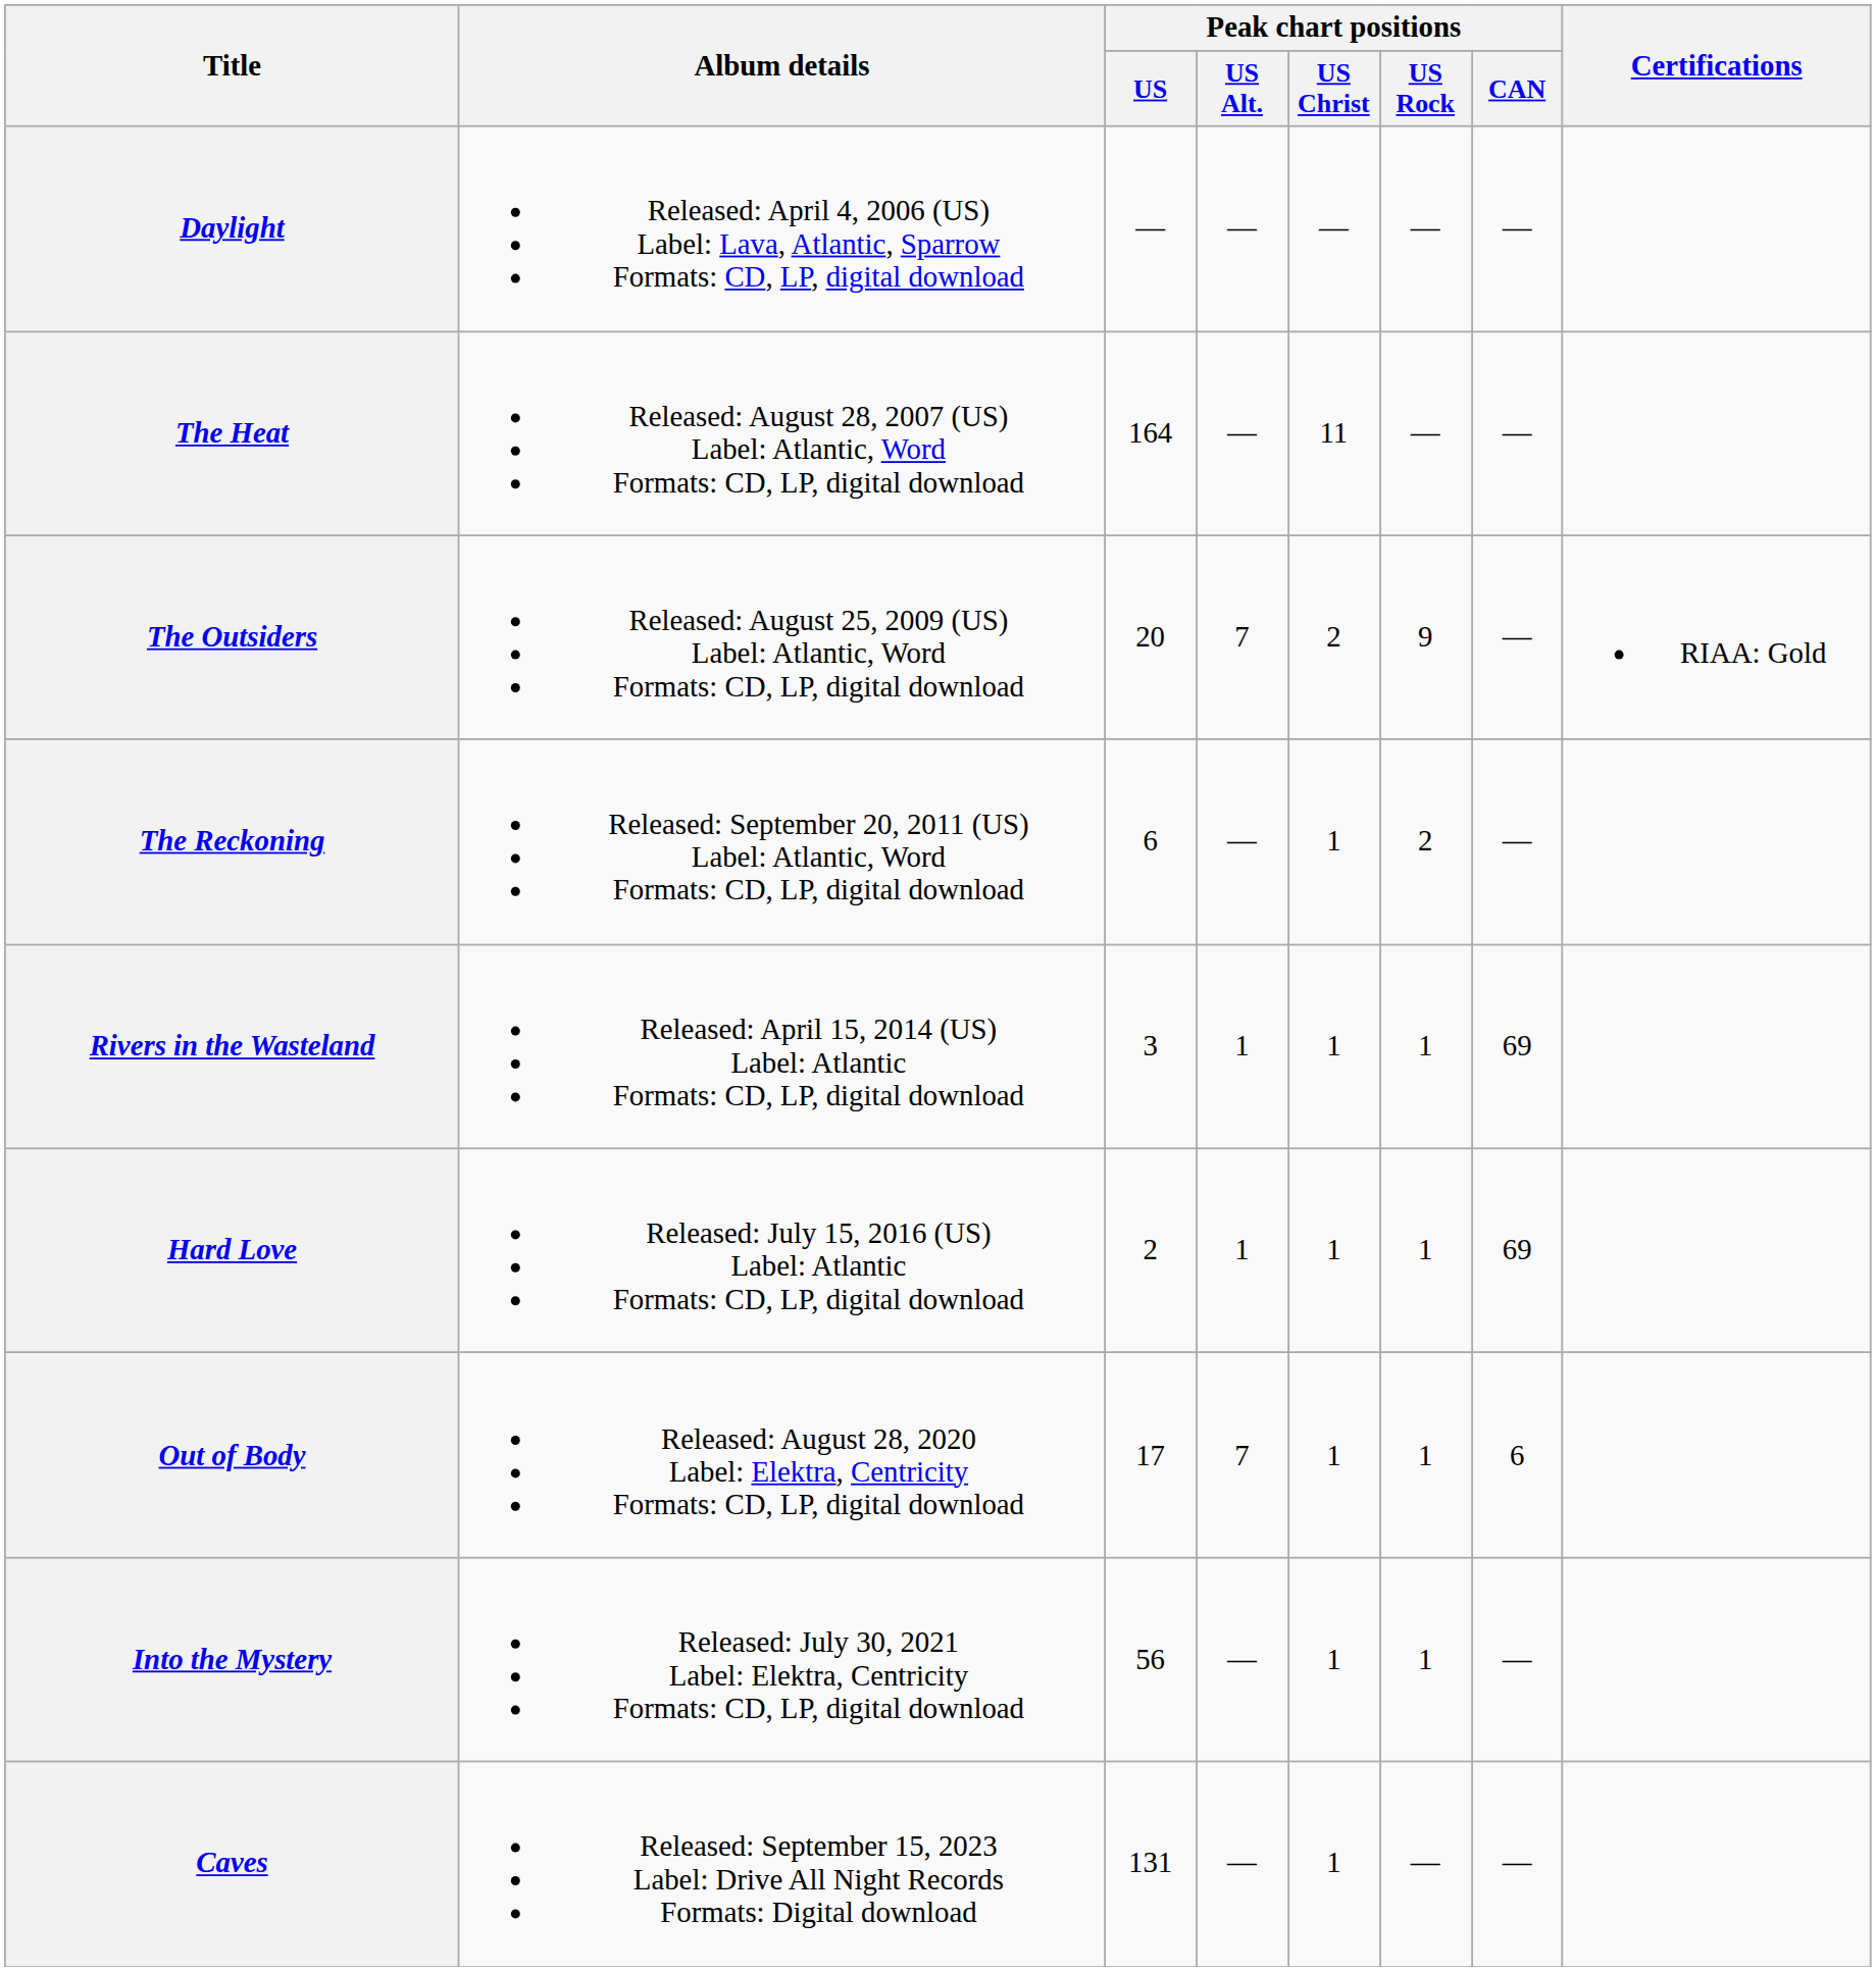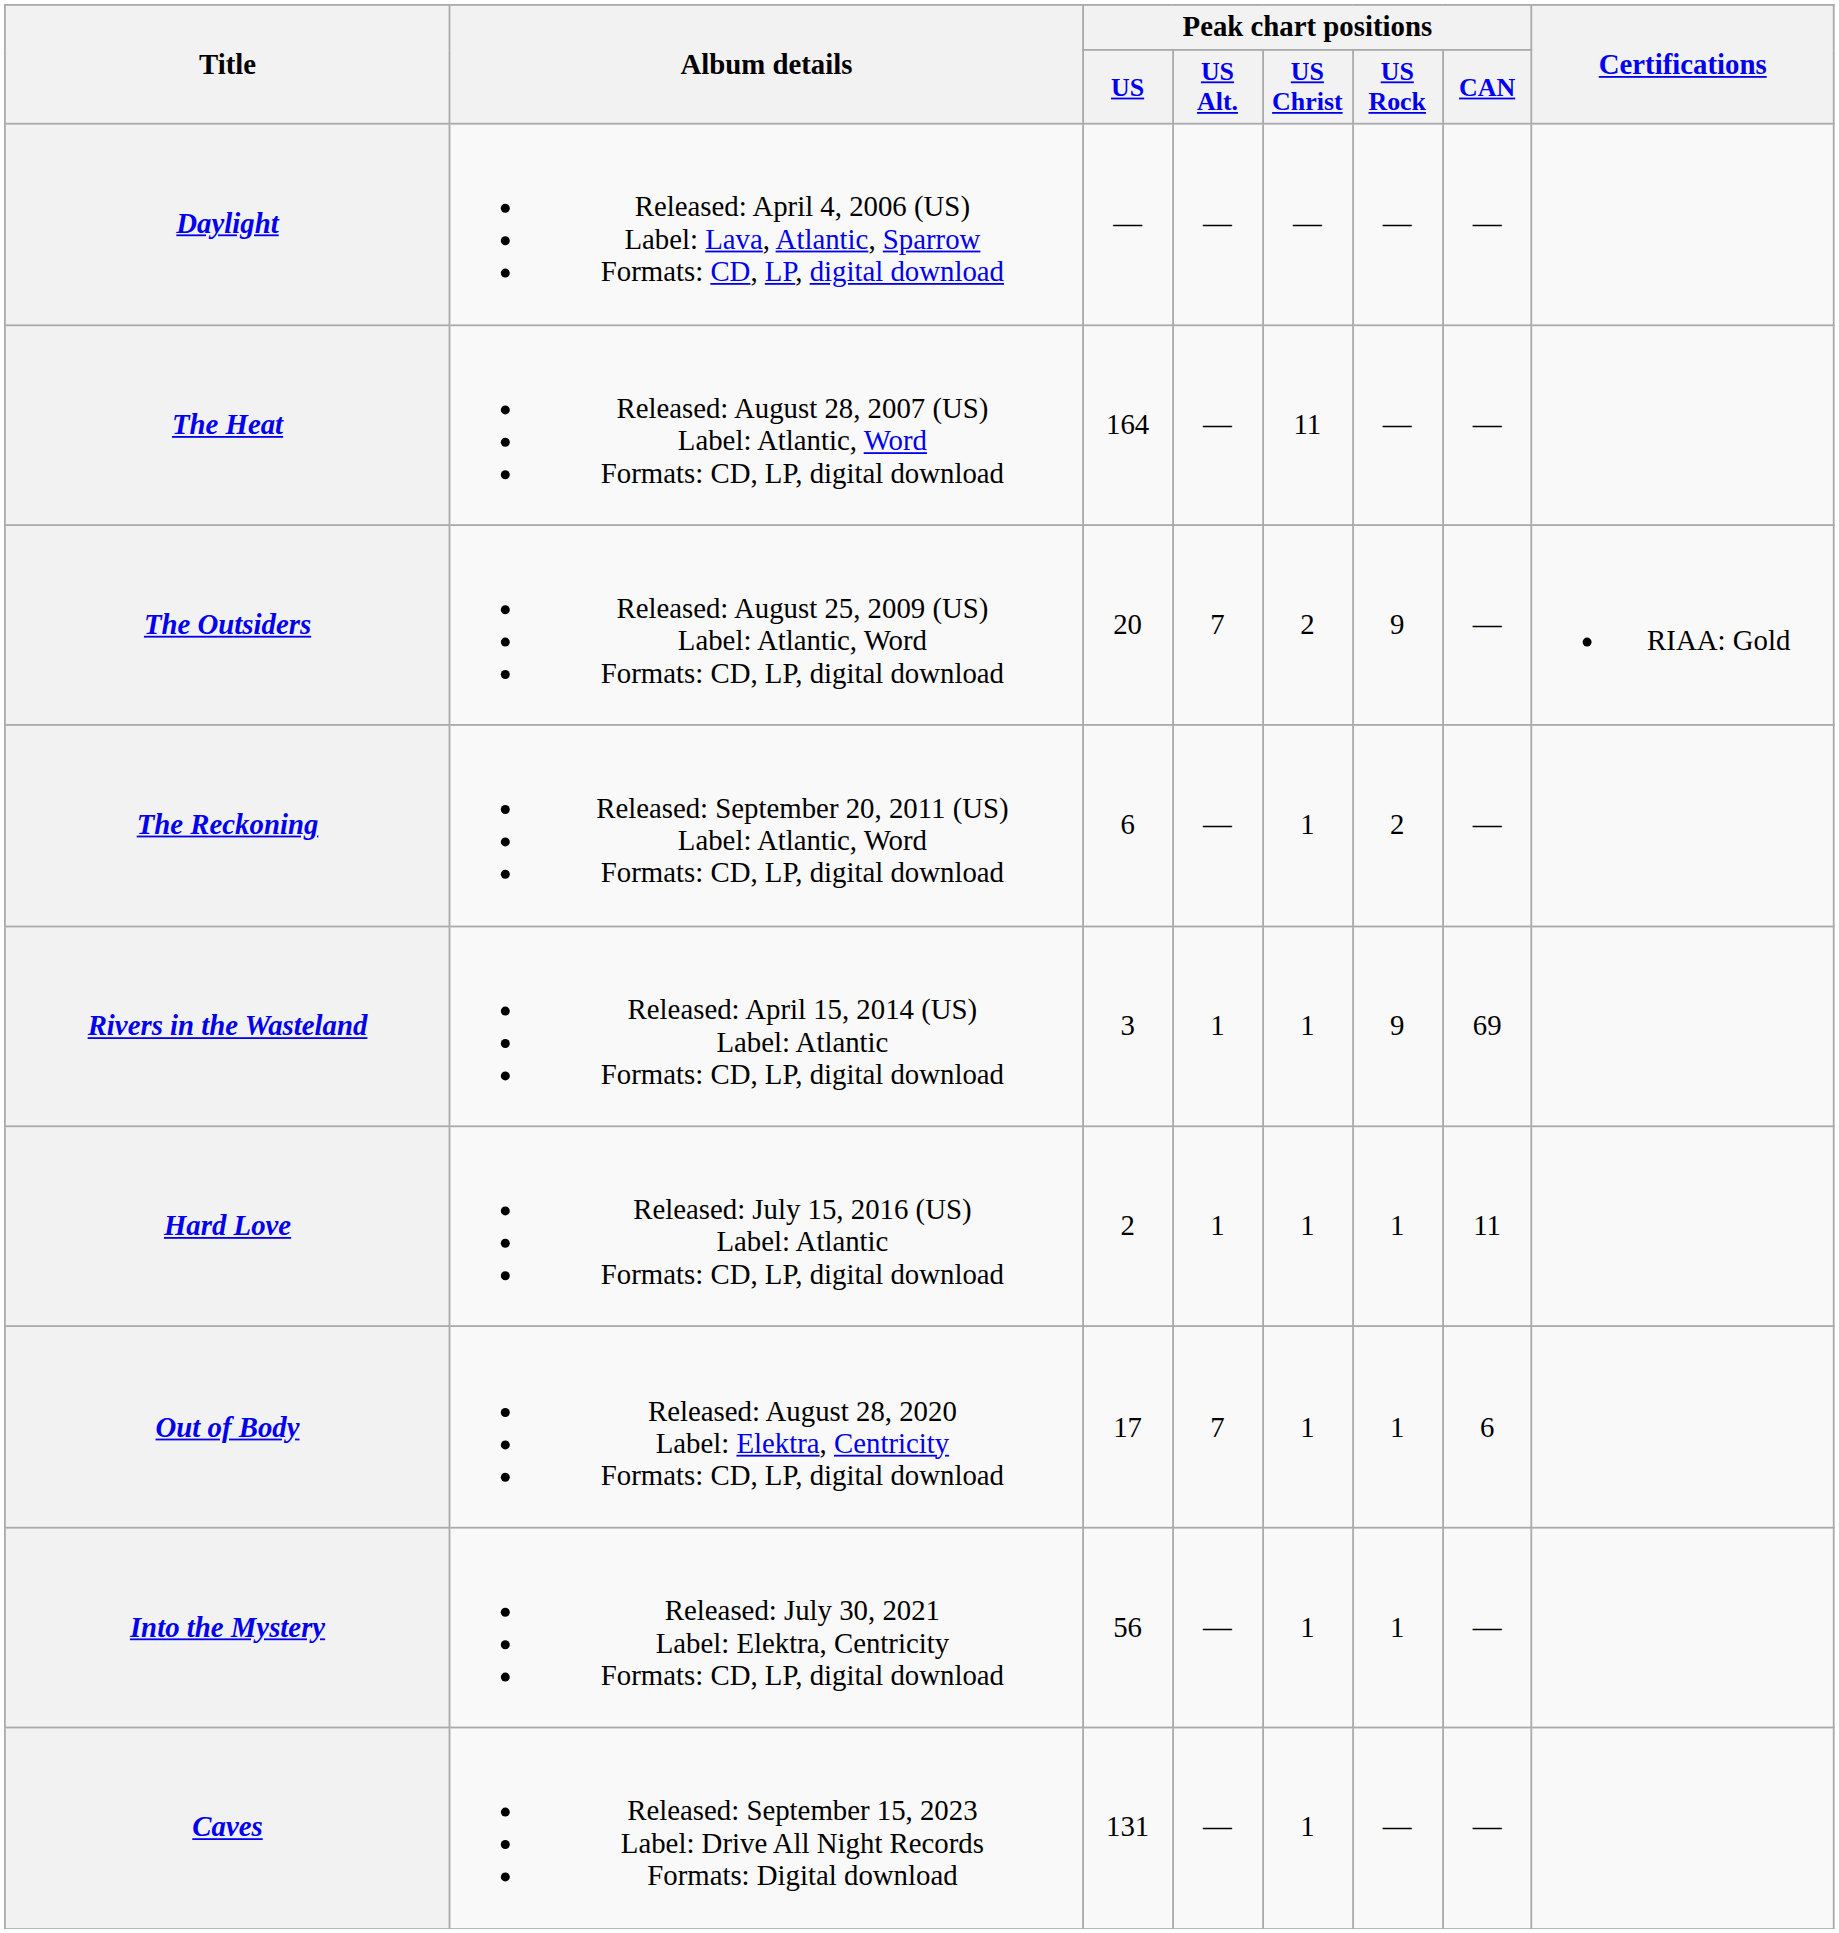 <table class="wikitable plainrowheaders" style="text-align:center;">
 <tr>
 <th scope="col" rowspan="2" style="width:15em;">Title</th>
 <th scope="col" rowspan="2" style="width:21.5em;">Album details</th>
 <th scope="col" colspan="5">Peak chart positions</th>
 <th scope="col" rowspan="2" style="width:10em;"><a href='#'>Certifications</a></th>
 </tr>
 <tr>
 <th scope="col" style="width:3em;font-size:90%;"><a href='#'>US</a><br></th>
 <th scope="col" style="width:3em;font-size:90%;"><a href='#'>US<br>Alt.</a><br></th>
 <th scope="col" style="width:3em;font-size:90%;"><a href='#'>US<br>Christ</a><br></th>
 <th scope="col" style="width:3em;font-size:90%;"><a href='#'>US<br>Rock</a><br></th>
 <th scope="col" style="width:3em;font-size:90%;"><a href='#'>CAN</a><br></th>
 </tr>
 <tr>
 <th scope="row"><em><a href='#'>Daylight</a></em></th>
 <td><br><ul><li>Released: April 4, 2006 <span>(US)</span></li><li>Label: <a href='#'>Lava</a>, <a href='#'>Atlantic</a>, <a href='#'>Sparrow</a></li><li>Formats: <a href='#'>CD</a>, <a href='#'>LP</a>, <a href='#'>digital download</a></li></ul></td>
 <td>—</td>
 <td>—</td>
 <td>—</td>
 <td>—</td>
 <td>—</td>
 <td></td>
 </tr>
 <tr>
 <th scope="row"><em><a href='#'>The Heat</a></em></th>
 <td><br><ul><li>Released: August 28, 2007 <span>(US)</span></li><li>Label: Atlantic, <a href='#'>Word</a></li><li>Formats: CD, LP, digital download</li></ul></td>
 <td>164</td>
 <td>—</td>
 <td>11</td>
 <td>—</td>
 <td>—</td>
 <td></td>
 </tr>
 <tr>
 <th scope="row"><em><a href='#'>The Outsiders</a></em></th>
 <td><br><ul><li>Released: August 25, 2009 <span>(US)</span></li><li>Label: Atlantic, Word</li><li>Formats: CD, LP, digital download</li></ul></td>
 <td>20</td>
 <td>7</td>
 <td>2</td>
 <td>9</td>
 <td>—</td>
 <td><br><ul><li>RIAA: Gold</li></ul></td>
 </tr>
 <tr>
 <th scope="row"><em><a href='#'>The Reckoning</a></em></th>
 <td><br><ul><li>Released: September 20, 2011 <span>(US)</span></li><li>Label: Atlantic, Word</li><li>Formats: CD, LP, digital download</li></ul></td>
 <td>6</td>
 <td>—</td>
 <td>1</td>
 <td>2</td>
 <td>—</td>
 <td></td>
 </tr>
 <tr>
 <th scope="row"><em><a href='#'>Rivers in the Wasteland</a></em></th>
 <td><br><ul><li>Released: April 15, 2014 <span>(US)</span></li><li>Label: Atlantic</li><li>Formats: CD, LP, digital download</li></ul></td>
 <td>3</td>
 <td>1</td>
 <td>1</td>
-<td>1</td>
+<td>9</td>
 <td>69</td>
 <td></td>
 </tr>
 <tr>
 <th scope="row"><em><a href='#'>Hard Love</a></em></th>
 <td><br><ul><li>Released: July 15, 2016 <span>(US)</span></li><li>Label: Atlantic</li><li>Formats: CD, LP, digital download</li></ul></td>
 <td>2</td>
 <td>1</td>
 <td>1</td>
 <td>1</td>
-<td>69</td>
+<td>11</td>
 <td></td>
 </tr>
 <tr>
 <th scope="row"><em><a href='#'>Out of Body</a></em></th>
 <td><br><ul><li>Released: August 28, 2020</li><li>Label: <a href='#'>Elektra</a>, <a href='#'>Centricity</a></li><li>Formats: CD, LP, digital download</li></ul></td>
 <td>17</td>
 <td>7</td>
 <td>1</td>
 <td>1</td>
 <td>6</td>
 <td></td>
 </tr>
 <tr>
 <th scope="row"><em><a href='#'>Into the Mystery</a></em></th>
 <td><br><ul><li>Released: July 30, 2021</li><li>Label: Elektra, Centricity</li><li>Formats: CD, LP, digital download</li></ul></td>
 <td>56</td>
 <td>—</td>
 <td>1</td>
 <td>1</td>
 <td>—</td>
 <td></td>
 </tr>
 <tr>
 <th scope="row"><em><a href='#'>Caves</a></em></th>
 <td><br><ul><li>Released: September 15, 2023</li><li>Label: Drive All Night Records</li><li>Formats: Digital download</li></ul></td>
 <td>131</td>
 <td>—</td>
 <td>1</td>
 <td>—</td>
 <td>—</td>
 <td></td>
 </tr>
 </table>
